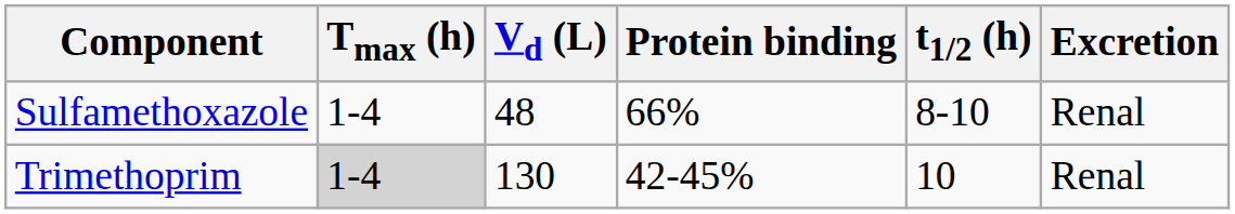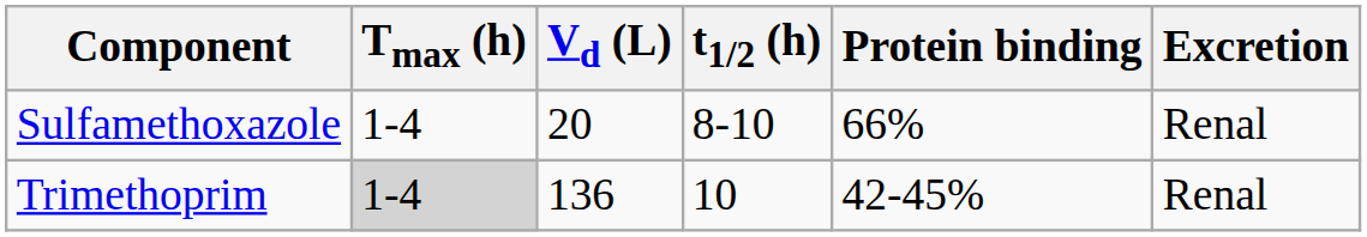 <table class = wikitable>
 <tr>
 <th>Component</th>
 <th>T<sub>max</sub> (h)</th>
 <th><a href='#'>V<sub>d</sub></a> (L)</th>
+<th>t<sub>1/2</sub> (h)</th>
 <th>Protein binding</th>
-<th>t<sub>1/2</sub> (h)</th>
 <th>Excretion</th>
 </tr>
 <tr>
 <td><a href='#'>Sulfamethoxazole</a></td>
 <td>1-4</td>
-<td>48</td>
+<td>20</td>
+<td>8-10</td>
 <td>66%</td>
-<td>8-10</td>
 <td>Renal</td>
 </tr>
 <tr>
 <td><a href='#'>Trimethoprim</a></td>
 <td style="background: lightgrey;">1-4</td>
-<td>130</td>
+<td>136</td>
+<td>10</td>
 <td>42-45%</td>
-<td>10</td>
 <td>Renal</td>
 </tr>
 </table>
